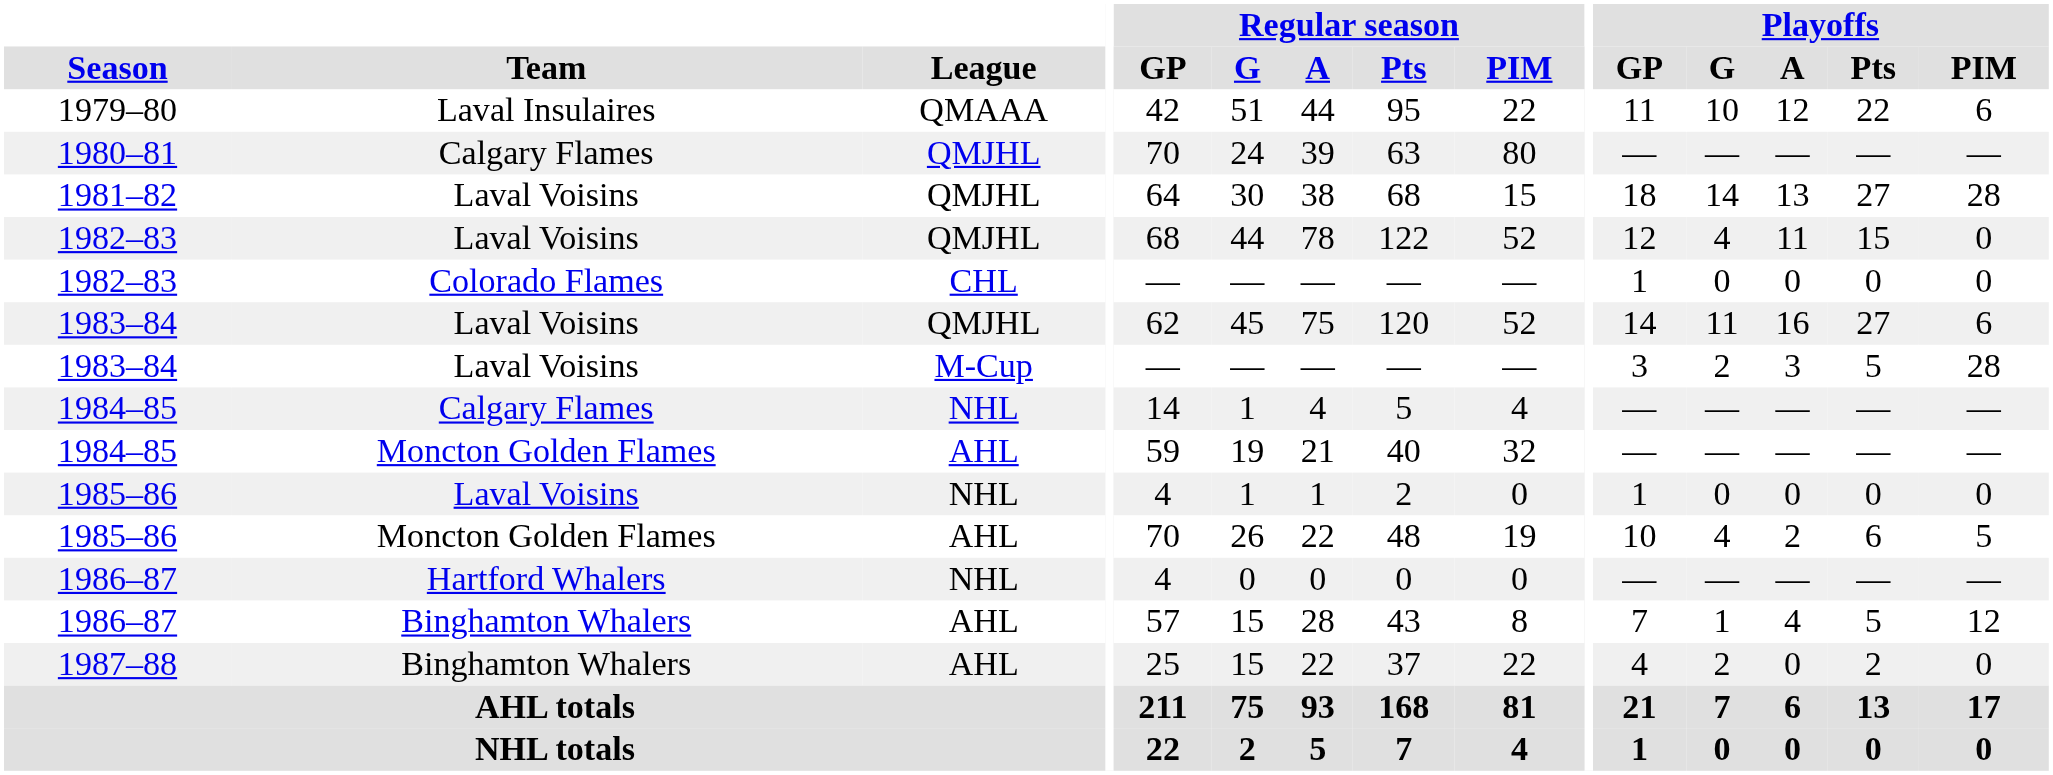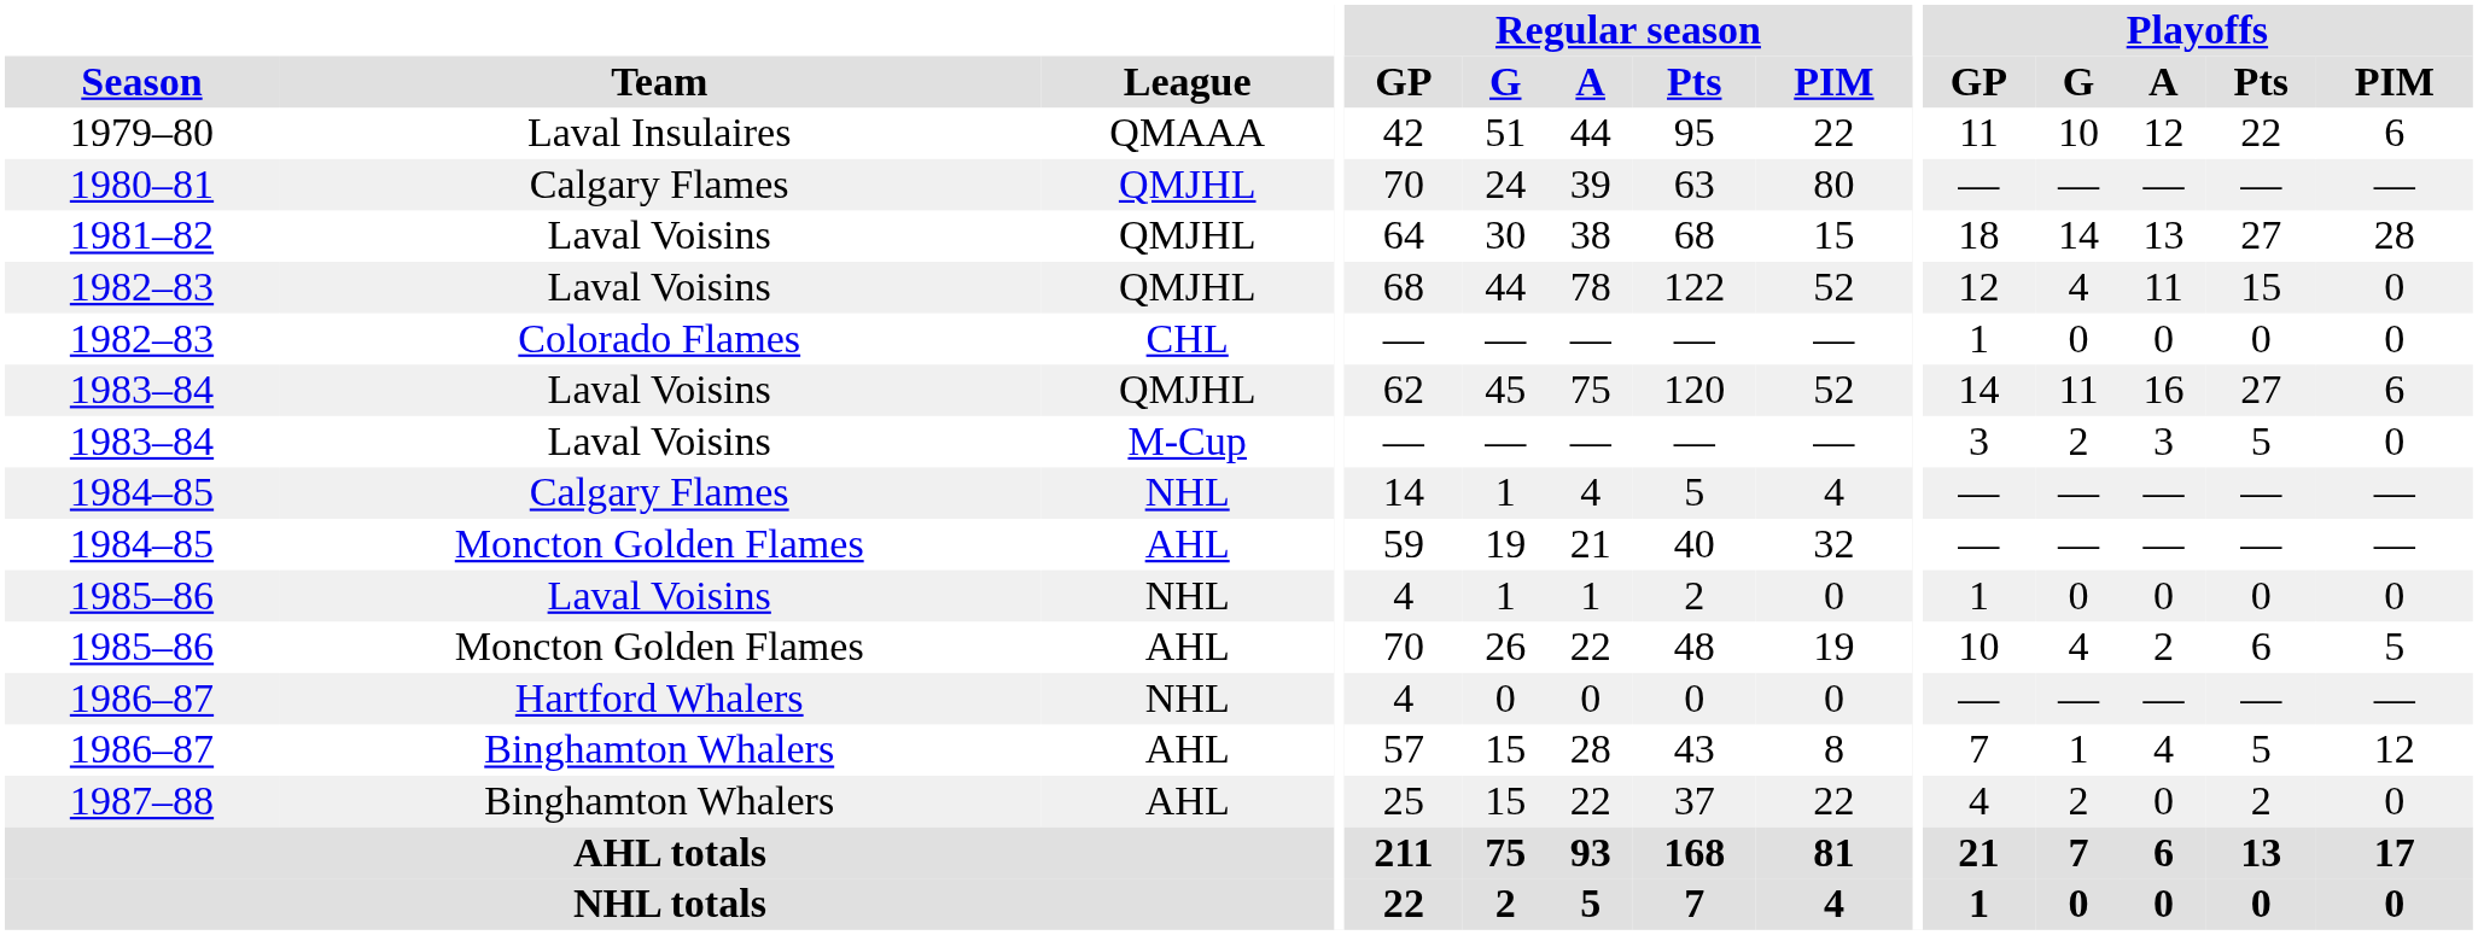 <table border="0" cellpadding="1" cellspacing="0" style="text-align:center; width:60em">
 <tr bgcolor="#e0e0e0">
 <th colspan="3" bgcolor="#ffffff"></th>
 <th rowspan="100" bgcolor="#ffffff"></th>
 <th colspan="5"><a href='#'>Regular season</a></th>
 <th rowspan="100" bgcolor="#ffffff"></th>
 <th colspan="5"><a href='#'>Playoffs</a></th>
 </tr>
 <tr bgcolor="#e0e0e0">
 <th><a href='#'>Season</a></th>
 <th>Team</th>
 <th>League</th>
 <th>GP</th>
 <th><a href='#'>G</a></th>
 <th><a href='#'>A</a></th>
 <th><a href='#'>Pts</a></th>
 <th><a href='#'>PIM</a></th>
 <th>GP</th>
 <th>G</th>
 <th>A</th>
 <th>Pts</th>
 <th>PIM</th>
 </tr>
 <tr>
 <td>1979–80</td>
 <td>Laval Insulaires</td>
 <td>QMAAA</td>
 <td>42</td>
 <td>51</td>
 <td>44</td>
 <td>95</td>
 <td>22</td>
 <td>11</td>
 <td>10</td>
 <td>12</td>
 <td>22</td>
 <td>6</td>
 </tr>
 <tr bgcolor="#f0f0f0">
 <td><a href='#'>1980–81</a></td>
 <td>Calgary Flames</td>
 <td><a href='#'>QMJHL</a></td>
 <td>70</td>
 <td>24</td>
 <td>39</td>
 <td>63</td>
 <td>80</td>
 <td>—</td>
 <td>—</td>
 <td>—</td>
 <td>—</td>
 <td>—</td>
 </tr>
 <tr>
 <td><a href='#'>1981–82</a></td>
 <td>Laval Voisins</td>
 <td>QMJHL</td>
 <td>64</td>
 <td>30</td>
 <td>38</td>
 <td>68</td>
 <td>15</td>
 <td>18</td>
 <td>14</td>
 <td>13</td>
 <td>27</td>
 <td>28</td>
 </tr>
 <tr bgcolor="#f0f0f0">
 <td><a href='#'>1982–83</a></td>
 <td>Laval Voisins</td>
 <td>QMJHL</td>
 <td>68</td>
 <td>44</td>
 <td>78</td>
 <td>122</td>
 <td>52</td>
 <td>12</td>
 <td>4</td>
 <td>11</td>
 <td>15</td>
 <td>0</td>
 </tr>
 <tr>
 <td><a href='#'>1982–83</a></td>
 <td><a href='#'>Colorado Flames</a></td>
 <td><a href='#'>CHL</a></td>
 <td>—</td>
 <td>—</td>
 <td>—</td>
 <td>—</td>
 <td>—</td>
 <td>1</td>
 <td>0</td>
 <td>0</td>
 <td>0</td>
 <td>0</td>
 </tr>
 <tr bgcolor="#f0f0f0">
 <td><a href='#'>1983–84</a></td>
 <td>Laval Voisins</td>
 <td>QMJHL</td>
 <td>62</td>
 <td>45</td>
 <td>75</td>
 <td>120</td>
 <td>52</td>
 <td>14</td>
 <td>11</td>
 <td>16</td>
 <td>27</td>
 <td>6</td>
 </tr>
 <tr>
 <td><a href='#'>1983–84</a></td>
 <td>Laval Voisins</td>
 <td><a href='#'>M-Cup</a></td>
 <td>—</td>
 <td>—</td>
 <td>—</td>
 <td>—</td>
 <td>—</td>
 <td>3</td>
 <td>2</td>
 <td>3</td>
 <td>5</td>
-<td>28</td>
+<td>0</td>
 </tr>
 <tr bgcolor="#f0f0f0">
 <td><a href='#'>1984–85</a></td>
 <td><a href='#'>Calgary Flames</a></td>
 <td><a href='#'>NHL</a></td>
 <td>14</td>
 <td>1</td>
 <td>4</td>
 <td>5</td>
 <td>4</td>
 <td>—</td>
 <td>—</td>
 <td>—</td>
 <td>—</td>
 <td>—</td>
 </tr>
 <tr>
 <td><a href='#'>1984–85</a></td>
 <td><a href='#'>Moncton Golden Flames</a></td>
 <td><a href='#'>AHL</a></td>
 <td>59</td>
 <td>19</td>
 <td>21</td>
 <td>40</td>
 <td>32</td>
 <td>—</td>
 <td>—</td>
 <td>—</td>
 <td>—</td>
 <td>—</td>
 </tr>
 <tr bgcolor="#f0f0f0">
 <td><a href='#'>1985–86</a></td>
 <td><a href='#'>Laval Voisins</a></td>
 <td>NHL</td>
 <td>4</td>
 <td>1</td>
 <td>1</td>
 <td>2</td>
 <td>0</td>
 <td>1</td>
 <td>0</td>
 <td>0</td>
 <td>0</td>
 <td>0</td>
 </tr>
 <tr>
 <td><a href='#'>1985–86</a></td>
 <td>Moncton Golden Flames</td>
 <td>AHL</td>
 <td>70</td>
 <td>26</td>
 <td>22</td>
 <td>48</td>
 <td>19</td>
 <td>10</td>
 <td>4</td>
 <td>2</td>
 <td>6</td>
 <td>5</td>
 </tr>
 <tr bgcolor="#f0f0f0">
 <td><a href='#'>1986–87</a></td>
 <td><a href='#'>Hartford Whalers</a></td>
 <td>NHL</td>
 <td>4</td>
 <td>0</td>
 <td>0</td>
 <td>0</td>
 <td>0</td>
 <td>—</td>
 <td>—</td>
 <td>—</td>
 <td>—</td>
 <td>—</td>
 </tr>
 <tr>
 <td><a href='#'>1986–87</a></td>
 <td><a href='#'>Binghamton Whalers</a></td>
 <td>AHL</td>
 <td>57</td>
 <td>15</td>
 <td>28</td>
 <td>43</td>
 <td>8</td>
 <td>7</td>
 <td>1</td>
 <td>4</td>
 <td>5</td>
 <td>12</td>
 </tr>
 <tr bgcolor="#f0f0f0">
 <td><a href='#'>1987–88</a></td>
 <td>Binghamton Whalers</td>
 <td>AHL</td>
 <td>25</td>
 <td>15</td>
 <td>22</td>
 <td>37</td>
 <td>22</td>
 <td>4</td>
 <td>2</td>
 <td>0</td>
 <td>2</td>
 <td>0</td>
 </tr>
 <tr bgcolor="#e0e0e0">
 <th colspan="3">AHL totals</th>
 <th>211</th>
 <th>75</th>
 <th>93</th>
 <th>168</th>
 <th>81</th>
 <th>21</th>
 <th>7</th>
 <th>6</th>
 <th>13</th>
 <th>17</th>
 </tr>
 <tr bgcolor="#e0e0e0">
 <th colspan="3">NHL totals</th>
 <th>22</th>
 <th>2</th>
 <th>5</th>
 <th>7</th>
 <th>4</th>
 <th>1</th>
 <th>0</th>
 <th>0</th>
 <th>0</th>
 <th>0</th>
 </tr>
 </table>
